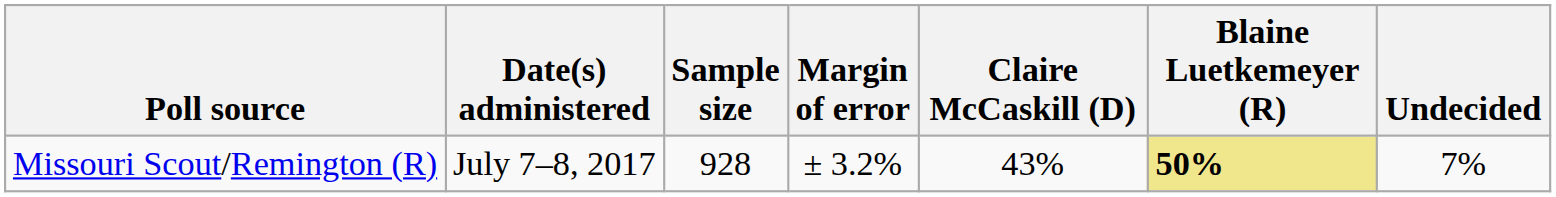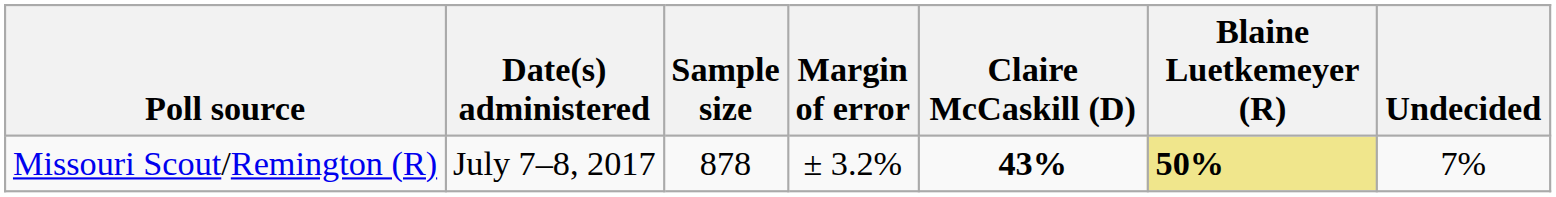 <table class="wikitable">
 <tr valign=bottom>
 <th>Poll source</th>
 <th>Date(s)<br>administered</th>
 <th>Sample<br>size</th>
 <th>Margin<br>of error</th>
 <th style="width:100px;">Claire<br>McCaskill (D)</th>
 <th style="width:100px;">Blaine<br>Luetkemeyer (R)</th>
 <th>Undecided</th>
 </tr>
 <tr>
 <td><a href='#'>Missouri Scout</a>/<a href='#'>Remington (R)</a></td>
 <td align=center>July 7–8, 2017</td>
-<td align=center>928</td>
+<td align=center>878</td>
 <td align=center>± 3.2%</td>
-<td align=center>43%</td>
+<td align=center><strong>43%</strong></td>
 <td style="background: khaki;"><strong>50%</strong></td>
 <td align=center>7%</td>
 </tr>
 </table>
